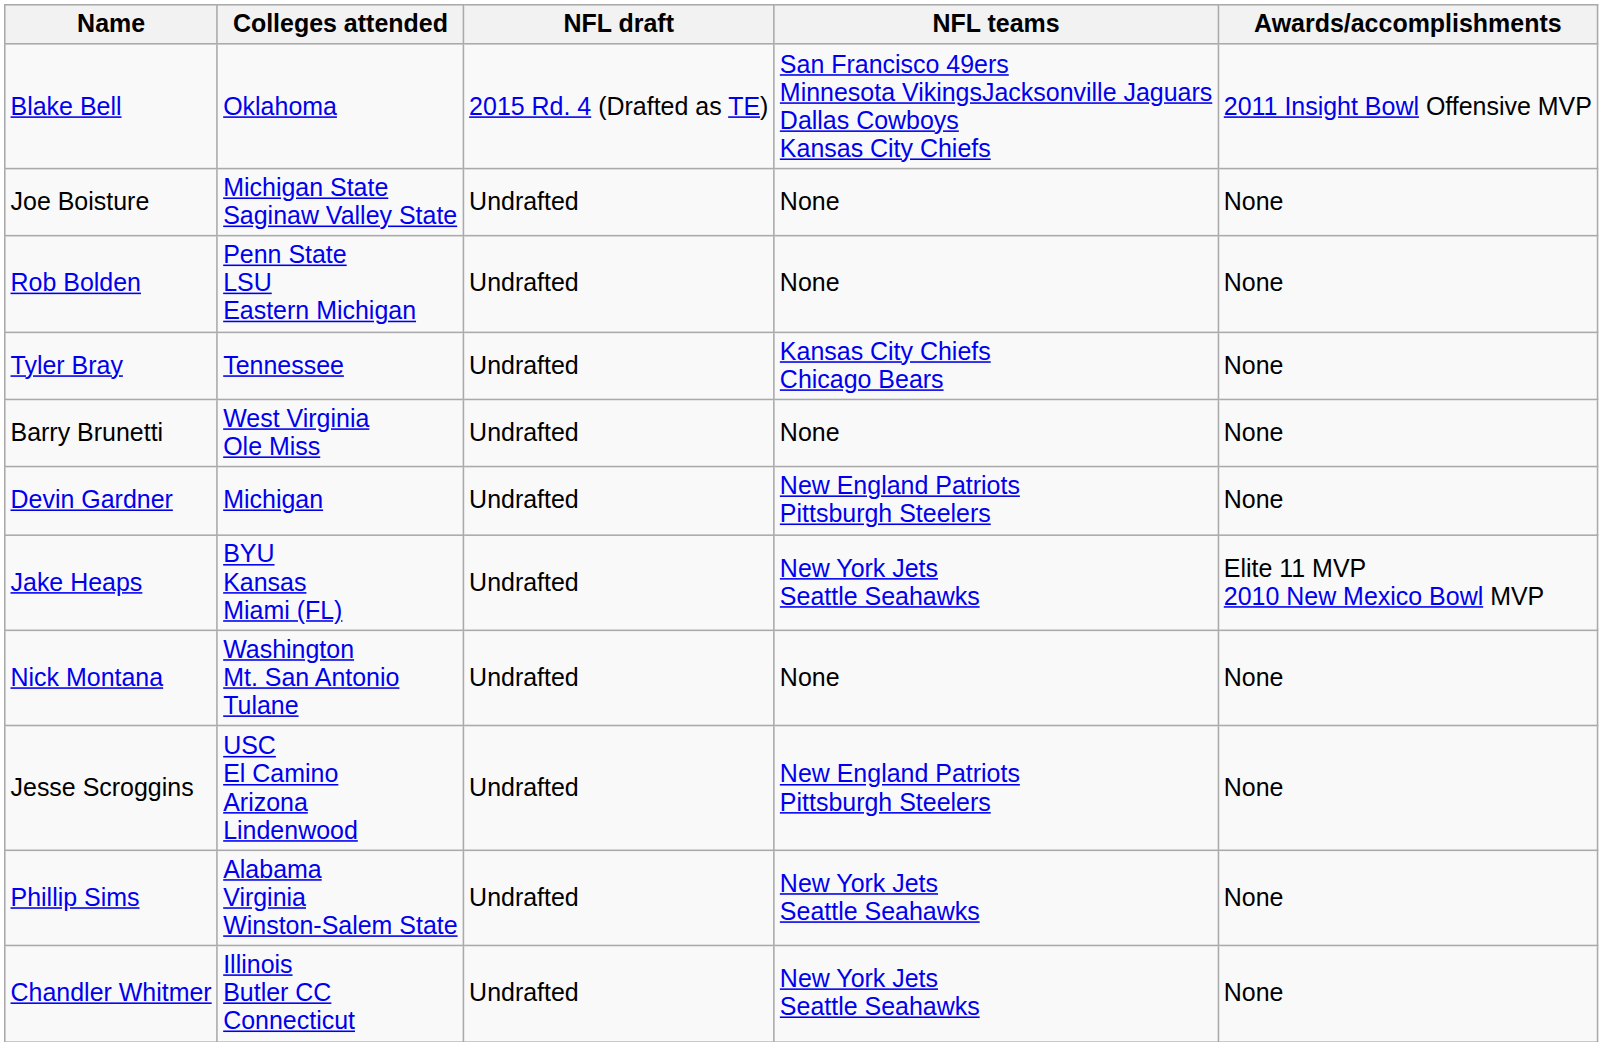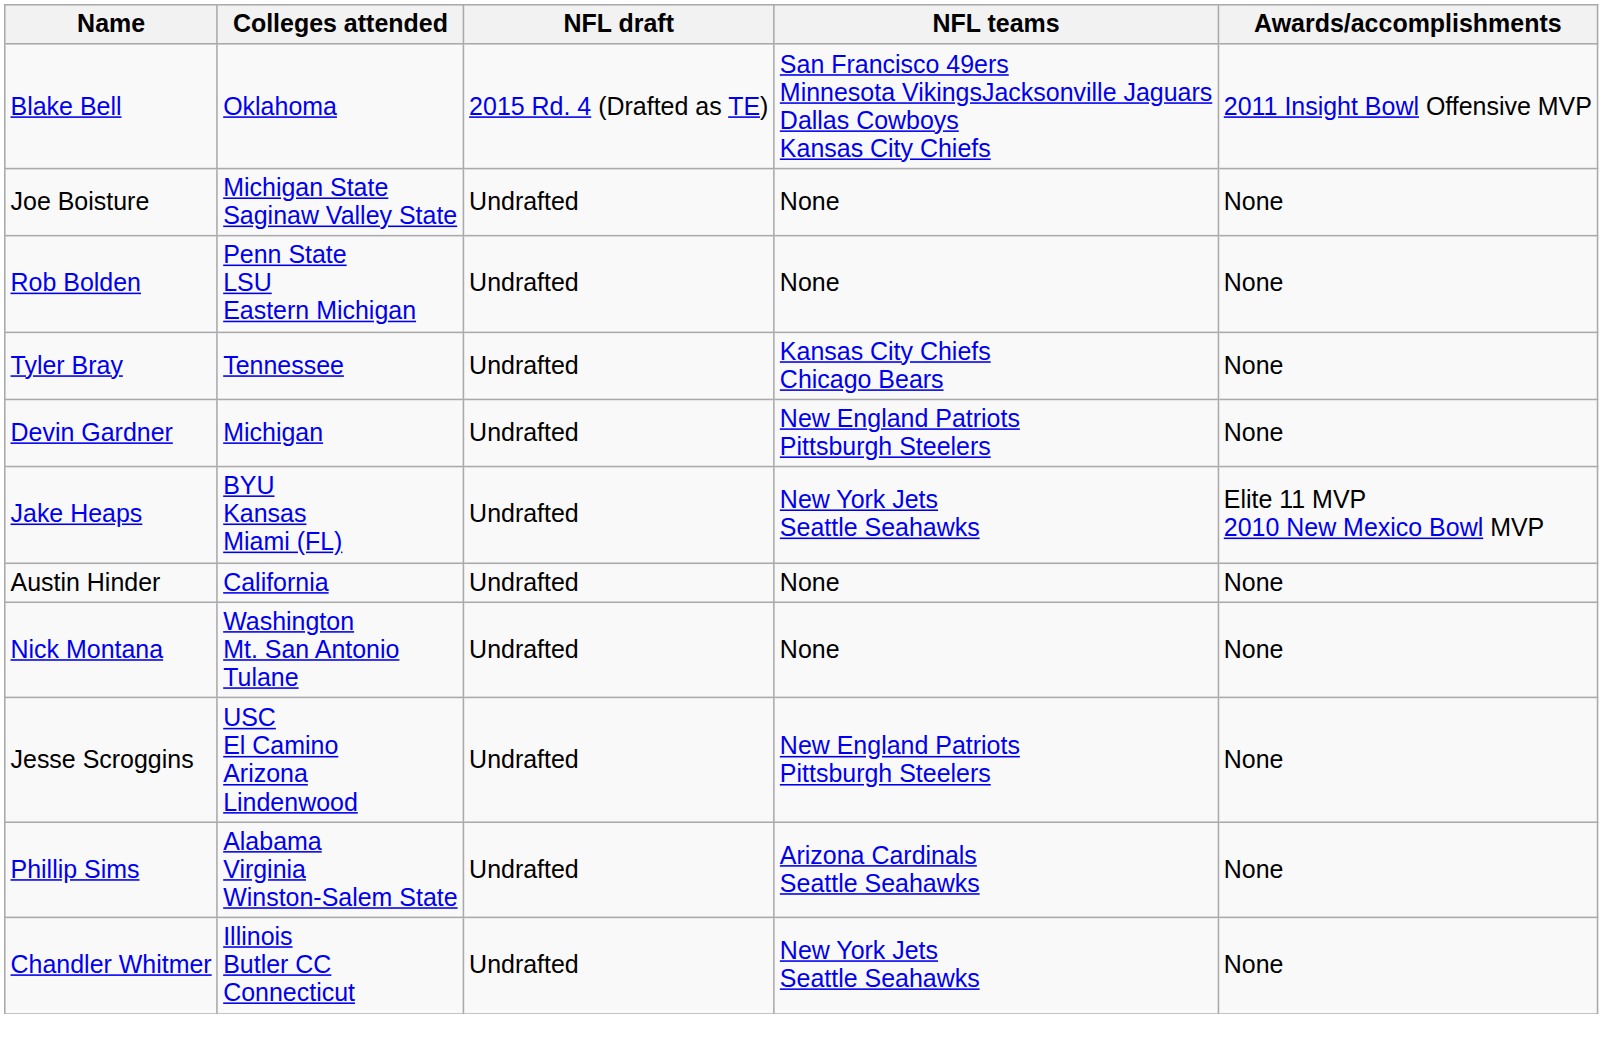 <table class="wikitable">
 <tr>
 <th>Name</th>
 <th>Colleges attended</th>
 <th>NFL draft</th>
 <th>NFL teams</th>
 <th>Awards/accomplishments</th>
 </tr>
 <tr>
 <td><a href='#'>Blake Bell</a></td>
 <td><a href='#'>Oklahoma</a></td>
 <td><a href='#'>2015 Rd. 4</a> (Drafted as <a href='#'>TE</a>)</td>
 <td><a href='#'>San Francisco 49ers</a><br><a href='#'>Minnesota Vikings</a><a href='#'>Jacksonville Jaguars</a><br><a href='#'>Dallas Cowboys</a><br><a href='#'>Kansas City Chiefs</a></td>
 <td><a href='#'>2011 Insight Bowl</a> Offensive MVP</td>
 </tr>
 <tr>
 <td>Joe Boisture</td>
 <td><a href='#'>Michigan State</a><br><a href='#'>Saginaw Valley State</a></td>
 <td>Undrafted</td>
 <td>None</td>
 <td>None</td>
 </tr>
 <tr>
 <td><a href='#'>Rob Bolden</a></td>
 <td><a href='#'>Penn State</a><br><a href='#'>LSU</a><br><a href='#'>Eastern Michigan</a></td>
 <td>Undrafted</td>
 <td>None</td>
 <td>None</td>
 </tr>
 <tr>
 <td><a href='#'>Tyler Bray</a></td>
 <td><a href='#'>Tennessee</a></td>
 <td>Undrafted</td>
 <td><a href='#'>Kansas City Chiefs</a><br><a href='#'>Chicago Bears</a></td>
 <td>None</td>
 </tr>
 <tr>
-<td>Barry Brunetti</td>
-<td><a href='#'>West Virginia</a><br><a href='#'>Ole Miss</a></td>
-<td>Undrafted</td>
-<td>None</td>
-<td>None</td>
-</tr>
-<tr>
 <td><a href='#'>Devin Gardner</a></td>
 <td><a href='#'>Michigan</a></td>
 <td>Undrafted</td>
 <td><a href='#'>New England Patriots</a><br><a href='#'>Pittsburgh Steelers</a></td>
 <td>None</td>
 </tr>
 <tr>
 <td><a href='#'>Jake Heaps</a></td>
 <td><a href='#'>BYU</a><br><a href='#'>Kansas</a><br><a href='#'>Miami (FL)</a></td>
 <td>Undrafted</td>
 <td><a href='#'>New York Jets</a><br><a href='#'>Seattle Seahawks</a></td>
 <td>Elite 11 MVP<br><a href='#'>2010 New Mexico Bowl</a> MVP</td>
+</tr>
+<tr>
+<td>Austin Hinder</td>
+<td><a href='#'>California</a></td>
+<td>Undrafted</td>
+<td>None</td>
+<td>None</td>
 </tr>
 <tr>
 <td><a href='#'>Nick Montana</a></td>
 <td><a href='#'>Washington</a><br><a href='#'>Mt. San Antonio</a><br><a href='#'>Tulane</a></td>
 <td>Undrafted</td>
 <td>None</td>
 <td>None</td>
 </tr>
 <tr>
 <td>Jesse Scroggins</td>
 <td><a href='#'>USC</a><br><a href='#'>El Camino</a><br><a href='#'>Arizona</a><br><a href='#'>Lindenwood</a></td>
 <td>Undrafted</td>
 <td><a href='#'>New England Patriots</a><br><a href='#'>Pittsburgh Steelers</a></td>
 <td>None</td>
 </tr>
 <tr>
 <td><a href='#'>Phillip Sims</a></td>
 <td><a href='#'>Alabama</a><br><a href='#'>Virginia</a><br><a href='#'>Winston-Salem State</a></td>
 <td>Undrafted</td>
-<td><a href='#'>New York Jets</a><br><a href='#'>Seattle Seahawks</a></td>
+<td><a href='#'>Arizona Cardinals</a><br><a href='#'>Seattle Seahawks</a></td>
 <td>None</td>
 </tr>
 <tr>
 <td><a href='#'>Chandler Whitmer</a></td>
 <td><a href='#'>Illinois</a><br><a href='#'>Butler CC</a><br><a href='#'>Connecticut</a></td>
 <td>Undrafted</td>
 <td><a href='#'>New York Jets</a><br><a href='#'>Seattle Seahawks</a></td>
 <td>None</td>
 </tr>
 </table>
